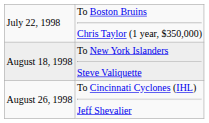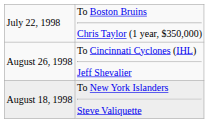 <table class="wikitable">
 <tr>
 <td>July 22, 1998</td>
 <td valign="top">To <a href='#'>Boston Bruins</a><hr><a href='#'>Chris Taylor</a> (1 year, $350,000)</td>
 </tr>
+<tr>
+<td>August 26, 1998</td>
+<td valign="top">To <a href='#'>Cincinnati Cyclones</a> (<a href='#'>IHL</a>)<hr><a href='#'>Jeff Shevalier</a></td>
+</tr>
 <tr style="background:#eee;">
 <td>August 18, 1998</td>
 <td valign="top">To <a href='#'>New York Islanders</a><hr><a href='#'>Steve Valiquette</a></td>
 </tr>
-<tr>
-<td>August 26, 1998</td>
-<td valign="top">To <a href='#'>Cincinnati Cyclones</a> (<a href='#'>IHL</a>)<hr><a href='#'>Jeff Shevalier</a></td>
-</tr>
 </table>
